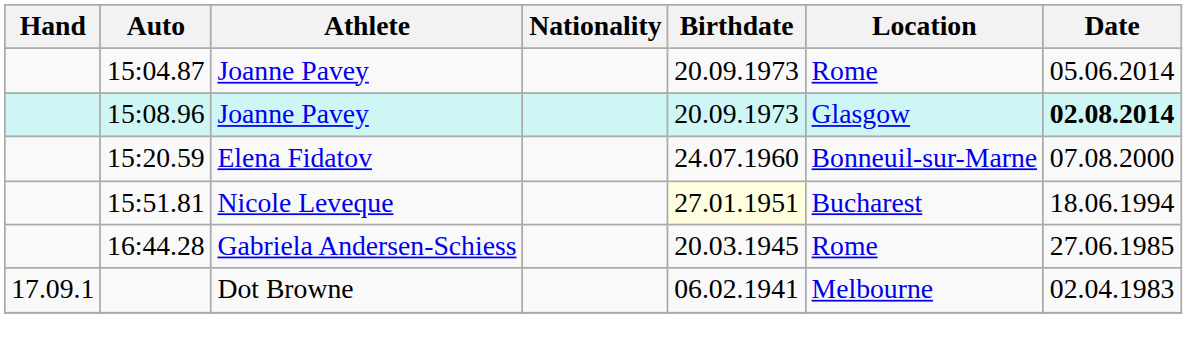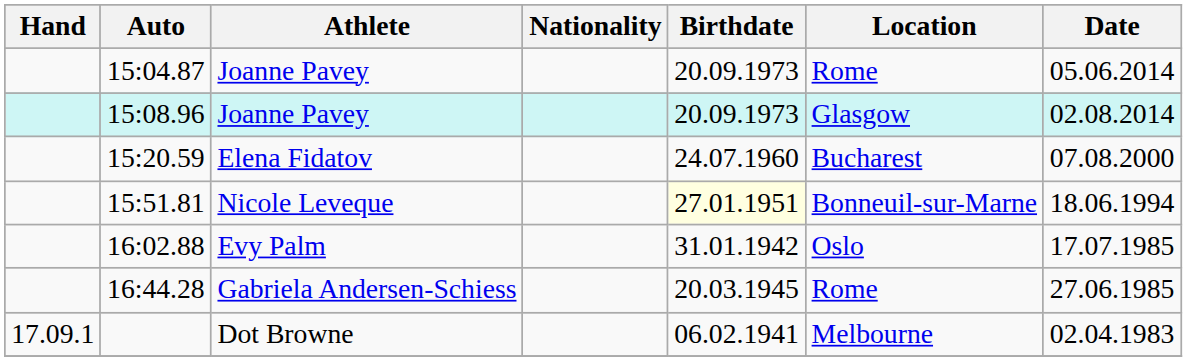 <table class="wikitable">
 <tr>
 <th>Hand</th>
 <th>Auto</th>
 <th>Athlete</th>
 <th>Nationality</th>
 <th>Birthdate</th>
 <th>Location</th>
 <th>Date</th>
 </tr>
 <tr>
 <td></td>
 <td>15:04.87</td>
 <td><a href='#'>Joanne Pavey</a></td>
 <td></td>
 <td>20.09.1973</td>
 <td><a href='#'>Rome</a></td>
 <td>05.06.2014</td>
 </tr>
 <tr bgcolor=#CEF6F5>
 <td></td>
 <td>15:08.96</td>
 <td><a href='#'>Joanne Pavey</a></td>
 <td></td>
 <td>20.09.1973</td>
 <td><a href='#'>Glasgow</a></td>
-<td><strong>02.08.2014</strong></td>
+<td>02.08.2014</td>
 </tr>
 <tr>
 <td></td>
 <td>15:20.59</td>
 <td><a href='#'>Elena Fidatov</a></td>
 <td></td>
 <td>24.07.1960</td>
-<td><a href='#'>Bonneuil-sur-Marne</a></td>
+<td><a href='#'>Bucharest</a></td>
 <td>07.08.2000</td>
 </tr>
 <tr>
 <td></td>
 <td>15:51.81</td>
 <td><a href='#'>Nicole Leveque</a></td>
 <td></td>
 <td style="background: lightyellow;">27.01.1951</td>
-<td><a href='#'>Bucharest</a></td>
+<td><a href='#'>Bonneuil-sur-Marne</a></td>
 <td>18.06.1994</td>
+</tr>
+<tr>
+<td></td>
+<td>16:02.88</td>
+<td><a href='#'>Evy Palm</a></td>
+<td></td>
+<td>31.01.1942</td>
+<td><a href='#'>Oslo</a></td>
+<td>17.07.1985</td>
 </tr>
 <tr>
 <td></td>
 <td>16:44.28</td>
 <td><a href='#'>Gabriela Andersen-Schiess</a></td>
 <td></td>
 <td>20.03.1945</td>
 <td><a href='#'>Rome</a></td>
 <td>27.06.1985</td>
 </tr>
 <tr>
 <td>17.09.1</td>
 <td></td>
 <td>Dot Browne</td>
 <td></td>
 <td>06.02.1941</td>
 <td><a href='#'>Melbourne</a></td>
 <td>02.04.1983</td>
 </tr>
 <tr>
 </tr>
 </table>
